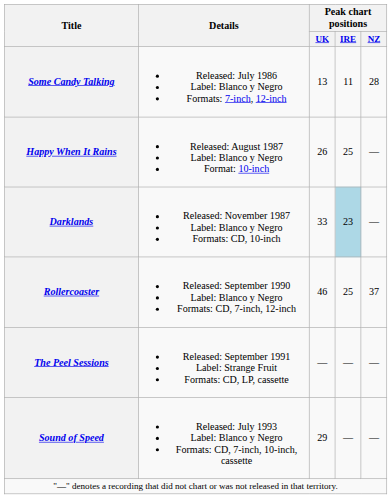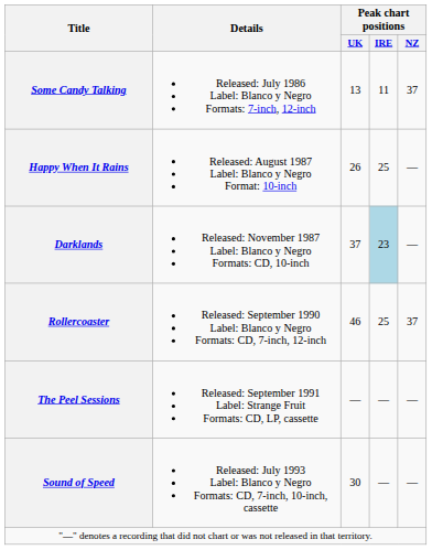 <table class="wikitable plainrowheaders" style="text-align:center">
 <tr>
 <th scope="col" rowspan="2" style="width:14em;">Title</th>
 <th scope="col" rowspan="2" style="width:18em;">Details</th>
 <th scope="col" colspan="4">Peak chart positions</th>
 </tr>
 <tr>
 <th scope="col" style="width:2.5em;font-size:90%;"><a href='#'>UK</a><br></th>
 <th scope="col" style="width:2.5em;font-size:90%;"><a href='#'>IRE</a><br></th>
 <th scope="col" style="width:2.5em;font-size:90%;"><a href='#'>NZ</a><br></th>
 </tr>
 <tr>
 <th scope="row"><em><a href='#'>Some Candy Talking</a></em></th>
 <td><br><ul><li>Released: July 1986</li><li>Label: Blanco y Negro</li><li>Formats: <a href='#'>7-inch</a>, <a href='#'>12-inch</a></li></ul></td>
 <td>13</td>
 <td>11</td>
-<td>28</td>
+<td>37</td>
 </tr>
 <tr>
 <th scope="row"><em><a href='#'>Happy When It Rains</a></em></th>
 <td><br><ul><li>Released: August 1987</li><li>Label: Blanco y Negro</li><li>Format: <a href='#'>10-inch</a></li></ul></td>
 <td>26</td>
 <td>25</td>
 <td>—</td>
 </tr>
 <tr>
 <th scope="row"><em><a href='#'>Darklands</a></em></th>
 <td><br><ul><li>Released: November 1987</li><li>Label: Blanco y Negro</li><li>Formats: CD, 10-inch</li></ul></td>
-<td>33</td>
+<td>37</td>
 <td style="background: lightblue;">23</td>
 <td>—</td>
 </tr>
 <tr>
 <th scope="row"><em><a href='#'>Rollercoaster</a></em></th>
 <td><br><ul><li>Released: September 1990</li><li>Label: Blanco y Negro</li><li>Formats: CD, 7-inch, 12-inch</li></ul></td>
 <td>46</td>
 <td>25</td>
 <td>37</td>
 </tr>
 <tr>
 <th scope="row"><em><a href='#'>The Peel Sessions</a></em></th>
 <td><br><ul><li>Released: September 1991</li><li>Label: Strange Fruit</li><li>Formats: CD, LP, cassette</li></ul></td>
 <td>—</td>
 <td>—</td>
 <td>—</td>
 </tr>
 <tr>
 <th scope="row"><em><a href='#'>Sound of Speed</a></em></th>
 <td><br><ul><li>Released: July 1993</li><li>Label: Blanco y Negro</li><li>Formats: CD, 7-inch, 10-inch, cassette</li></ul></td>
-<td>29</td>
+<td>30</td>
 <td>—</td>
 <td>—</td>
 </tr>
 <tr>
 <td colspan="7" style="font-size:90%">"—" denotes a recording that did not chart or was not released in that territory.</td>
 </tr>
 </table>
